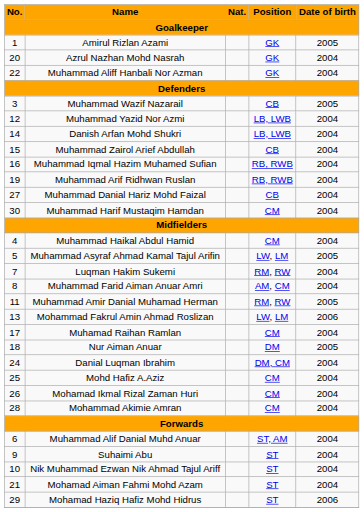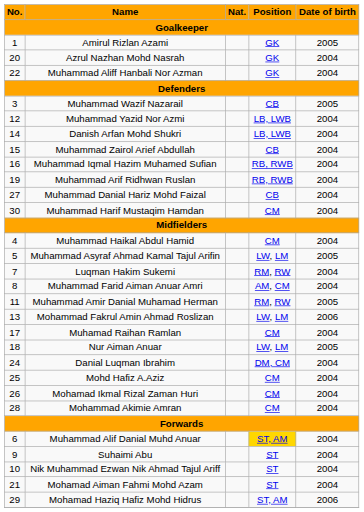 <table class="wikitable"  style="text-align:center; font-size:90%; width:85%;">
 <tr>
 <th style="background:orange; color:black; text-align:center;">No.</th>
 <th style="background:orange; color:black; text-align:center;">Name</th>
 <th style="background:orange; color:black; text-align:center;">Nat.</th>
 <th style="background:orange; color:black; text-align:center;">Position</th>
 <th style="background:orange; color:black; text-align:center;">Date of birth</th>
 </tr>
 <tr>
 <th colspan="11"  style="background:orange; color:black; text-align:center;">Goalkeeper</th>
 </tr>
 <tr>
 <td>1</td>
 <td>Amirul Rizlan Azami</td>
 <td></td>
 <td><a href='#'>GK</a></td>
 <td>2005</td>
 </tr>
 <tr>
 <td>20</td>
 <td>Azrul Nazhan Mohd Nasrah</td>
 <td></td>
 <td><a href='#'>GK</a></td>
 <td>2004</td>
 </tr>
 <tr>
 <td>22</td>
 <td>Muhammad Aliff Hanbali Nor Azman</td>
 <td></td>
 <td><a href='#'>GK</a></td>
 <td>2004</td>
 </tr>
 <tr>
 <th colspan="11"  style="background:orange; color:black; text-align:center;">Defenders</th>
 </tr>
 <tr>
 <td>3</td>
 <td>Muhammad Wazif Nazarail</td>
 <td></td>
 <td><a href='#'>CB</a></td>
 <td>2005</td>
 </tr>
 <tr>
 <td>12</td>
 <td>Muhammad Yazid Nor Azmi</td>
 <td></td>
 <td><a href='#'>LB, LWB</a></td>
 <td>2004</td>
 </tr>
 <tr>
 <td>14</td>
 <td>Danish Arfan Mohd Shukri</td>
 <td></td>
 <td><a href='#'>LB, LWB</a></td>
 <td>2004</td>
 </tr>
 <tr>
 <td>15</td>
 <td>Muhammad Zairol Arief Abdullah</td>
 <td></td>
 <td><a href='#'>CB</a></td>
 <td>2004</td>
 </tr>
 <tr>
 <td>16</td>
 <td>Muhammad Iqmal Hazim Muhamed Sufian</td>
 <td></td>
 <td><a href='#'>RB, RWB</a></td>
 <td>2004</td>
 </tr>
 <tr>
 <td>19</td>
 <td>Muhammad Arif Ridhwan Ruslan</td>
 <td></td>
 <td><a href='#'>RB, RWB</a></td>
 <td>2004</td>
 </tr>
 <tr>
 <td>27</td>
 <td>Muhammad Danial Hariz Mohd Faizal</td>
 <td></td>
 <td><a href='#'>CB</a></td>
 <td>2004</td>
 </tr>
 <tr>
 <td>30</td>
 <td>Muhammad Harif Mustaqim Hamdan</td>
 <td></td>
 <td><a href='#'>CM</a></td>
 <td>2004</td>
 </tr>
 <tr>
 <th colspan="11"  style="background:orange; color:black; text-align:center;">Midfielders</th>
 </tr>
 <tr>
 <td>4</td>
 <td>Muhammad Haikal Abdul Hamid</td>
 <td></td>
 <td><a href='#'>CM</a></td>
 <td>2004</td>
 </tr>
 <tr>
 <td>5</td>
 <td>Muhammad Asyraf Ahmad Kamal Tajul Arifin</td>
 <td></td>
 <td><a href='#'>LW</a>, <a href='#'>LM</a></td>
 <td>2005</td>
 </tr>
 <tr>
 <td>7</td>
 <td>Luqman Hakim Sukemi</td>
 <td></td>
 <td><a href='#'>RM</a>, <a href='#'>RW</a></td>
 <td>2004</td>
 </tr>
 <tr>
 <td>8</td>
 <td>Muhammad Farid Aiman Anuar Amri</td>
 <td></td>
 <td><a href='#'>AM</a>, <a href='#'>CM</a></td>
 <td>2004</td>
 </tr>
 <tr>
 <td>11</td>
 <td>Muhammad Amir Danial Muhamad Herman</td>
 <td></td>
 <td><a href='#'>RM</a>, <a href='#'>RW</a></td>
 <td>2005</td>
 </tr>
 <tr>
 <td>13</td>
 <td>Mohammad Fakrul Amin Ahmad Roslizan</td>
 <td></td>
 <td><a href='#'>LW</a>, <a href='#'>LM</a></td>
 <td>2006</td>
 </tr>
 <tr>
 <td>17</td>
 <td>Muhamad Raihan Ramlan</td>
 <td></td>
 <td><a href='#'>CM</a></td>
 <td>2004</td>
 </tr>
 <tr>
 <td>18</td>
 <td>Nur Aiman Anuar</td>
 <td></td>
-<td><a href='#'>DM</a></td>
+<td><a href='#'>LW</a>, <a href='#'>LM</a></td>
 <td>2005</td>
 </tr>
 <tr>
 <td>24</td>
 <td>Danial Luqman Ibrahim</td>
 <td></td>
 <td><a href='#'>DM, CM</a></td>
 <td>2004</td>
 </tr>
 <tr>
 <td>25</td>
 <td>Mohd Hafiz A.Aziz</td>
 <td></td>
 <td><a href='#'>CM</a></td>
 <td>2004</td>
 </tr>
 <tr>
 <td>26</td>
 <td>Mohamad Ikmal Rizal Zaman Huri</td>
 <td></td>
 <td><a href='#'>CM</a></td>
 <td>2004</td>
 </tr>
 <tr>
 <td>28</td>
 <td>Mohammad Akimie Amran</td>
 <td></td>
 <td><a href='#'>CM</a></td>
 <td>2004</td>
 </tr>
 <tr>
 <th colspan="11"  style="background:orange; color:black; text-align:center;">Forwards</th>
 </tr>
 <tr>
 <td>6</td>
 <td>Muhammad Alif Danial Muhd Anuar</td>
 <td></td>
-<td><a href='#'>ST, AM</a></td>
+<td style="background: gold;"><a href='#'>ST, AM</a></td>
 <td>2004</td>
 </tr>
 <tr>
 <td>9</td>
 <td>Suhaimi Abu</td>
 <td></td>
 <td><a href='#'>ST</a></td>
 <td>2004</td>
 </tr>
 <tr>
 <td>10</td>
 <td>Nik Muhammad Ezwan Nik Ahmad Tajul Ariff</td>
 <td></td>
 <td><a href='#'>ST</a></td>
 <td>2004</td>
 </tr>
 <tr>
 <td>21</td>
 <td>Mohamad Aiman Fahmi Mohd Azam</td>
 <td></td>
 <td><a href='#'>ST</a></td>
 <td>2004</td>
 </tr>
 <tr>
 <td>29</td>
 <td>Mohamad Haziq Hafiz Mohd Hidrus</td>
 <td></td>
-<td><a href='#'>ST</a></td>
+<td><a href='#'>ST, AM</a></td>
 <td>2006</td>
 </tr>
 <tr>
 </tr>
 </table>
